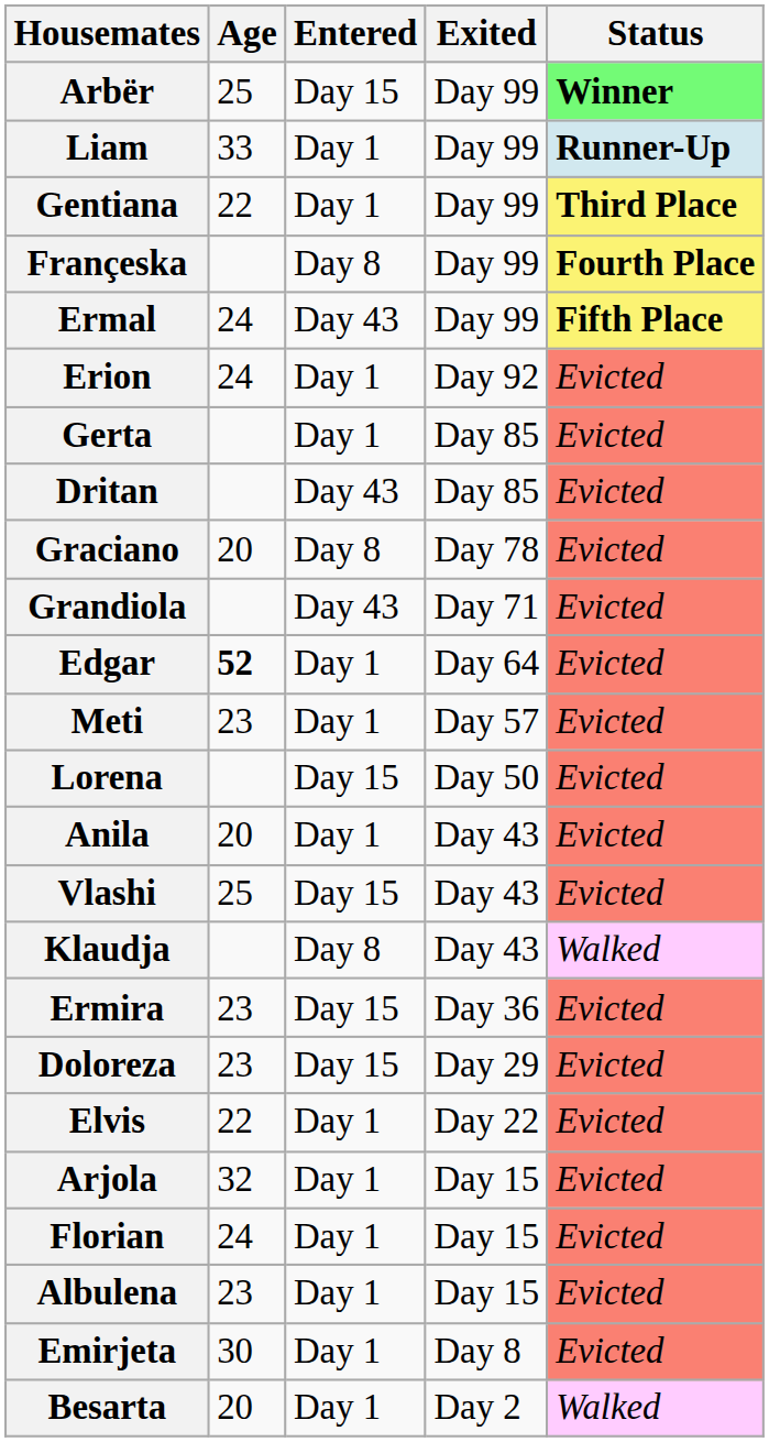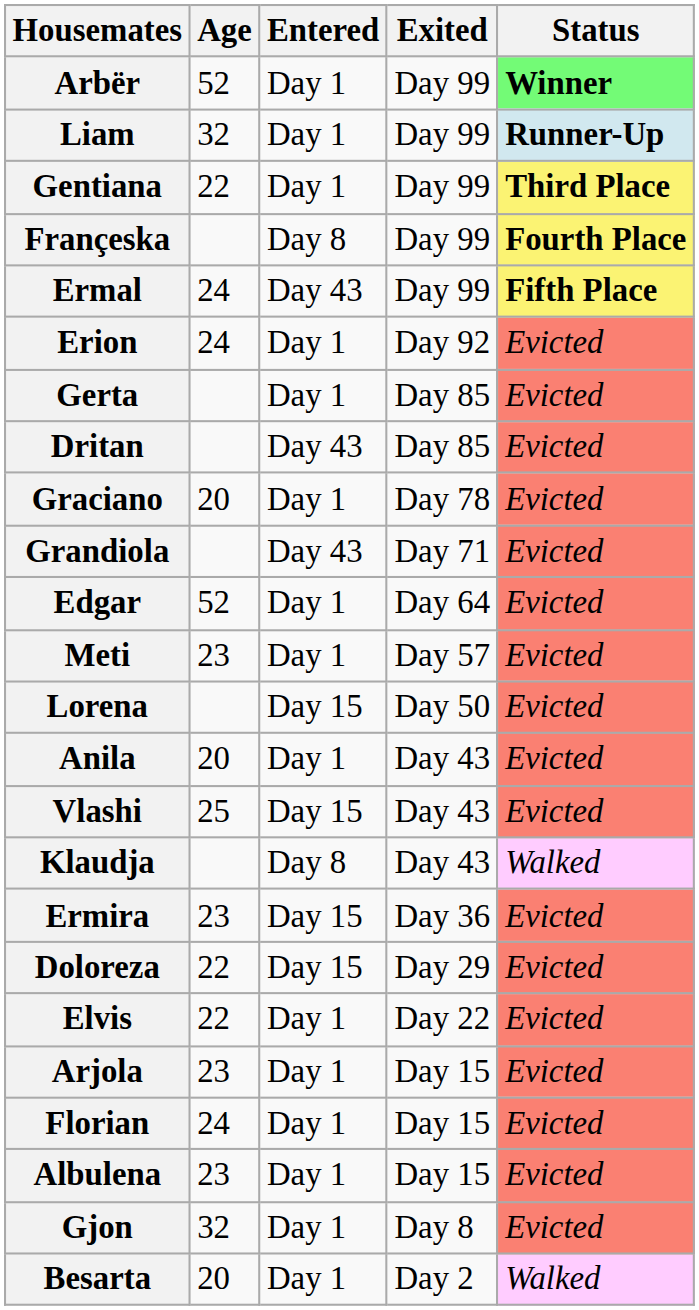 <table class="wikitable sortable" style="text-align:left; width:auto;">
 <tr>
 <th>Housemates</th>
 <th>Age</th>
 <th>Entered</th>
 <th>Exited</th>
 <th>Status</th>
 </tr>
 <tr>
 <th>Arbër</th>
-<td>25</td>
-<td>Day 15</td>
+<td>52</td>
+<td>Day 1</td>
 <td>Day 99</td>
 <td style="background:#73FB76"><strong> Winner</strong></td>
 </tr>
 <tr>
 <th>Liam</th>
-<td>33</td>
+<td>32</td>
 <td>Day 1</td>
 <td>Day 99</td>
 <td style="background:#D1E8EF"><strong>Runner-Up</strong></td>
 </tr>
 <tr>
 <th>Gentiana</th>
 <td>22</td>
 <td>Day 1</td>
 <td>Day 99</td>
 <td style="background:#FBF373"><strong>Third Place</strong></td>
 </tr>
 <tr>
 <th>Françeska</th>
 <td></td>
 <td>Day 8</td>
 <td>Day 99</td>
 <td style="background:#FBF373"><strong>Fourth Place</strong></td>
 </tr>
 <tr>
 <th>Ermal</th>
 <td>24</td>
 <td>Day 43</td>
 <td>Day 99</td>
 <td style="background:#FBF373"><strong>Fifth Place</strong></td>
 </tr>
 <tr>
 <th>Erion</th>
 <td>24</td>
 <td>Day 1</td>
 <td>Day 92</td>
 <td style="background:#FA8072"><em>Evicted</em></td>
 </tr>
 <tr>
 <th>Gerta</th>
 <td></td>
 <td>Day 1</td>
 <td>Day 85</td>
 <td style="background:#FA8072"><em>Evicted</em></td>
 </tr>
 <tr>
 <th>Dritan</th>
 <td></td>
 <td>Day 43</td>
 <td>Day 85</td>
 <td style="background:#FA8072"><em>Evicted</em></td>
 </tr>
 <tr>
 <th>Graciano</th>
 <td>20</td>
-<td>Day 8</td>
+<td>Day 1</td>
 <td>Day 78</td>
 <td style="background:#FA8072"><em>Evicted</em></td>
 </tr>
 <tr>
 <th>Grandiola</th>
 <td></td>
 <td>Day 43</td>
 <td>Day 71</td>
 <td style="background:#FA8072"><em>Evicted</em></td>
 </tr>
 <tr>
 <th>Edgar</th>
-<td><strong>52</strong></td>
+<td>52</td>
 <td>Day 1</td>
 <td>Day 64</td>
 <td style="background:#FA8072"><em>Evicted</em></td>
 </tr>
 <tr>
 <th>Meti</th>
 <td>23</td>
 <td>Day 1</td>
 <td>Day 57</td>
 <td style="background:#FA8072"><em>Evicted</em></td>
 </tr>
 <tr>
 <th>Lorena</th>
 <td></td>
 <td>Day 15</td>
 <td>Day 50</td>
 <td style="background:#FA8072"><em>Evicted</em></td>
 </tr>
 <tr>
 <th>Anila</th>
 <td>20</td>
 <td>Day 1</td>
 <td>Day 43</td>
 <td style="background:#FA8072"><em>Evicted</em></td>
 </tr>
 <tr>
 <th>Vlashi</th>
 <td>25</td>
 <td>Day 15</td>
 <td>Day 43</td>
 <td style="background:#FA8072"><em>Evicted</em></td>
 </tr>
 <tr>
 <th>Klaudja</th>
 <td></td>
 <td>Day 8</td>
 <td>Day 43</td>
 <td style="background:#FFCCFF"><em>Walked</em></td>
 </tr>
 <tr>
 <th>Ermira</th>
 <td>23</td>
 <td>Day 15</td>
 <td>Day 36</td>
 <td style="background:#FA8072"><em>Evicted</em></td>
 </tr>
 <tr>
 <th>Doloreza</th>
-<td>23</td>
+<td>22</td>
 <td>Day 15</td>
 <td>Day 29</td>
 <td style="background:#FA8072"><em>Evicted</em></td>
 </tr>
 <tr>
 <th>Elvis</th>
 <td>22</td>
 <td>Day 1</td>
 <td>Day 22</td>
 <td style="background:#FA8072"><em>Evicted</em></td>
 </tr>
 <tr>
 <th>Arjola</th>
-<td>32</td>
+<td>23</td>
 <td>Day 1</td>
 <td>Day 15</td>
 <td style="background:#FA8072"><em>Evicted</em></td>
 </tr>
 <tr>
 <th>Florian</th>
 <td>24</td>
 <td>Day 1</td>
 <td>Day 15</td>
 <td style="background:#FA8072"><em>Evicted</em></td>
 </tr>
 <tr>
 <th>Albulena</th>
 <td>23</td>
 <td>Day 1</td>
 <td>Day 15</td>
 <td style="background:#FA8072"><em>Evicted</em></td>
 </tr>
 <tr>
-<th>Emirjeta</th>
-<td>30</td>
+<th>Gjon</th>
+<td>32</td>
 <td>Day 1</td>
 <td>Day 8</td>
 <td style="background:#FA8072"><em>Evicted</em></td>
 </tr>
 <tr>
 <th>Besarta</th>
 <td>20</td>
 <td>Day 1</td>
 <td>Day 2</td>
 <td style="background:#FFCCFF"><em>Walked</em></td>
 </tr>
 </table>
